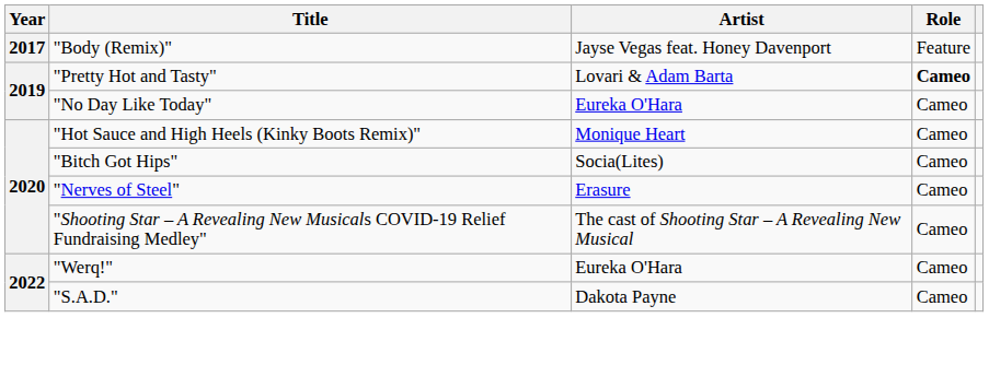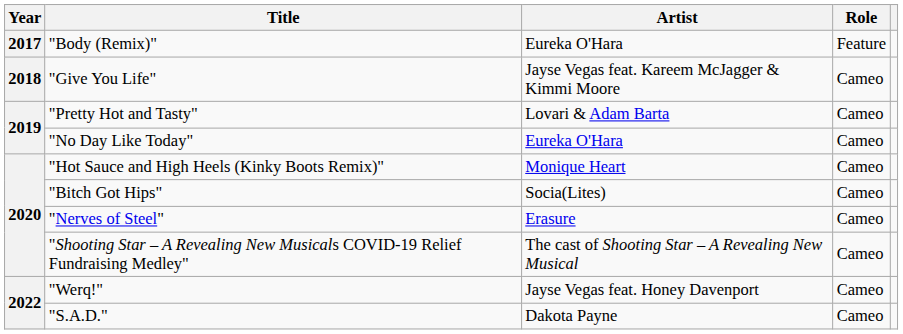 <table class="wikitable plainrowheaders sortable">
 <tr>
 <th>Year</th>
 <th>Title</th>
 <th>Artist</th>
 <th>Role</th>
 <th rowspan="1"  style="text-align: center;" class="unsortable"></th>
 </tr>
 <tr>
 <th scope="row">2017</th>
 <td>"Body (Remix)"</td>
-<td>Jayse Vegas feat. Honey Davenport</td>
+<td>Eureka O'Hara</td>
 <td>Feature</td>
+<td style="text-align: center;"></td>
+</tr>
+<tr>
+<th scope="row">2018</th>
+<td>"Give You Life"</td>
+<td>Jayse Vegas feat. Kareem McJagger & Kimmi Moore</td>
+<td>Cameo</td>
 <td style="text-align: center;"></td>
 </tr>
 <tr>
 <th scope="row" rowspan="2">2019</th>
 <td>"Pretty Hot and Tasty"</td>
 <td>Lovari & <a href='#'>Adam Barta</a></td>
-<td><strong>Cameo</strong></td>
+<td>Cameo</td>
 <td style="text-align: center;"></td>
 </tr>
 <tr>
 <td>"No Day Like Today"</td>
 <td><a href='#'>Eureka O'Hara</a></td>
 <td>Cameo</td>
 <td style="text-align: center;"></td>
 </tr>
 <tr>
 <th scope="row" rowspan="4">2020</th>
 <td>"Hot Sauce and High Heels (Kinky Boots Remix)"</td>
 <td><a href='#'>Monique Heart</a></td>
 <td>Cameo</td>
 <td style="text-align: center;"></td>
 </tr>
 <tr>
 <td>"Bitch Got Hips"</td>
 <td>Socia(Lites)</td>
 <td>Cameo</td>
 <td style="text-align: center;"></td>
 </tr>
 <tr>
 <td>"<a href='#'>Nerves of Steel</a>"</td>
 <td><a href='#'>Erasure</a></td>
 <td>Cameo</td>
 <td style="text-align: center;"></td>
 </tr>
 <tr>
 <td>"<em>Shooting Star – A Revealing New Musical</em>s COVID-19 Relief Fundraising Medley"</td>
 <td>The cast of <em>Shooting Star – A Revealing New Musical</em></td>
 <td>Cameo</td>
 <td style="text-align: center;"></td>
 </tr>
 <tr>
 <th scope="row" rowspan="2">2022</th>
 <td>"Werq!"</td>
-<td>Eureka O'Hara</td>
+<td>Jayse Vegas feat. Honey Davenport</td>
 <td>Cameo</td>
 <td style="text-align: center;"></td>
 </tr>
 <tr>
 <td>"S.A.D."</td>
 <td>Dakota Payne</td>
 <td>Cameo</td>
 <td style="text-align: center;"></td>
 </tr>
 </table>
